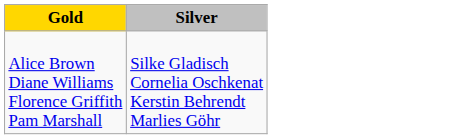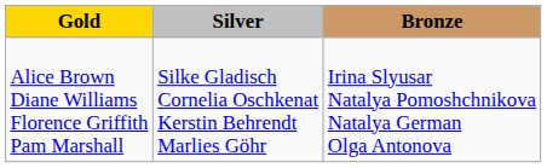 <table class=wikitable>
 <tr>
 <td style="text-align:center;background-color:gold;"><strong>Gold</strong></td>
 <td style="text-align:center;background-color:silver;"><strong>Silver</strong></td>
+<td style="text-align:center;background-color:#CC9966;"><strong>Bronze</strong></td>
 </tr>
 <tr>
 <td><br><a href='#'>Alice Brown</a><br><a href='#'>Diane Williams</a><br><a href='#'>Florence Griffith</a><br><a href='#'>Pam Marshall</a></td>
 <td><br><a href='#'>Silke Gladisch</a><br><a href='#'>Cornelia Oschkenat</a><br><a href='#'>Kerstin Behrendt</a><br><a href='#'>Marlies Göhr</a></td>
+<td><br><a href='#'>Irina Slyusar</a><br><a href='#'>Natalya Pomoshchnikova</a><br><a href='#'>Natalya German</a><br><a href='#'>Olga Antonova</a></td>
 </tr>
 </table>
